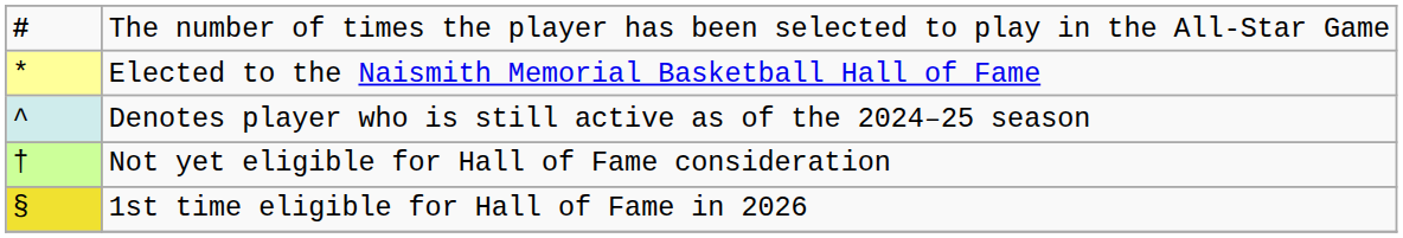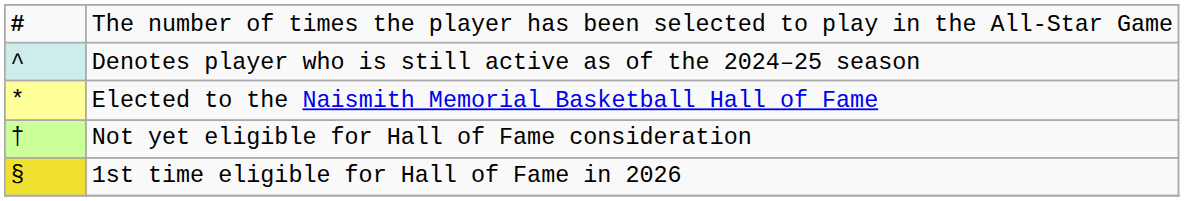 <table class="wikitable">
 <tr>
 <td><strong>#</strong></td>
 <td>The number of times the player has been selected to play in the All-Star Game</td>
 </tr>
 <tr>
+<td style="background-color:#CFECEC; border:1px solid #aaaaaa; width:3em">^</td>
+<td>Denotes player who is still active as of the 2024–25 season</td>
+</tr>
+<tr>
 <td style="background-color:#FFFF99; border:1px solid #aaaaaa; width:3em">*</td>
 <td>Elected to the <a href='#'>Naismith Memorial Basketball Hall of Fame</a></td>
-</tr>
-<tr>
-<td style="background-color:#CFECEC; border:1px solid #aaaaaa; width:3em">^</td>
-<td>Denotes player who is still active as of the 2024–25 season</td>
 </tr>
 <tr>
 <td style="background-color:#CCFF99; border:1px solid #aaaaaa; width:3em">†</td>
 <td>Not yet eligible for Hall of Fame consideration</td>
 </tr>
 <tr>
 <td style="background:#F0E130;  border:1px solid #aaaaaa; width:3em">§</td>
 <td>1st time eligible for Hall of Fame in 2026</td>
 </tr>
 <tr>
 </tr>
 </table>
